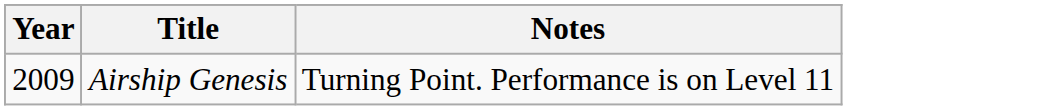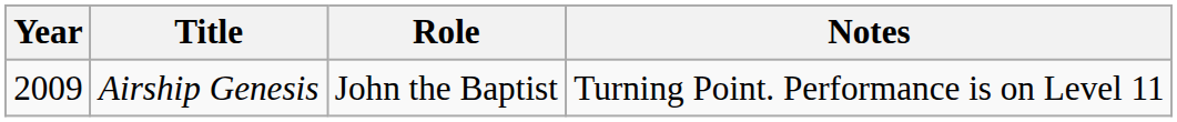 <table class="wikitable sortable">
 <tr>
 <th>Year</th>
 <th>Title</th>
+<th>Role</th>
 <th>Notes</th>
 </tr>
 <tr>
 <td>2009</td>
 <td><em>Airship Genesis</em></td>
+<td>John the Baptist</td>
 <td>Turning Point. Performance is on Level 11</td>
 </tr>
 </table>
